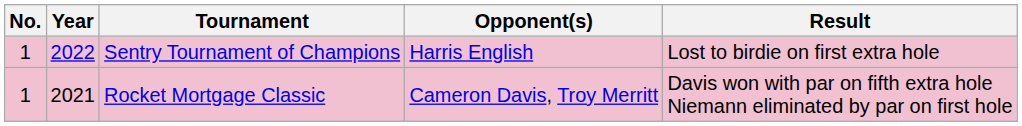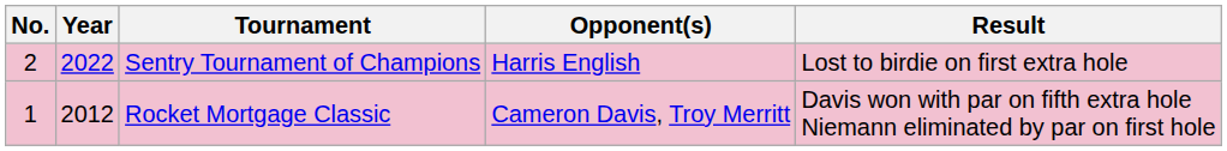 <table class="wikitable" style="font-size:95%;">
 <tr>
 <th>No.</th>
 <th>Year</th>
 <th>Tournament</th>
 <th>Opponent(s)</th>
 <th>Result</th>
 </tr>
 <tr style="background:#F2C1D1;">
-<td align=center>1</td>
+<td align=center>2</td>
 <td><a href='#'>2022</a></td>
 <td><a href='#'>Sentry Tournament of Champions</a></td>
 <td> <a href='#'>Harris English</a></td>
 <td>Lost to birdie on first extra hole</td>
 </tr>
 <tr style="background:#F2C1D1;">
 <td align=center>1</td>
-<td>2021</td>
+<td>2012</td>
 <td><a href='#'>Rocket Mortgage Classic</a></td>
 <td> <a href='#'>Cameron Davis</a>,  <a href='#'>Troy Merritt</a></td>
 <td>Davis won with par on fifth extra hole<br>Niemann eliminated by par on first hole</td>
 </tr>
 </table>
